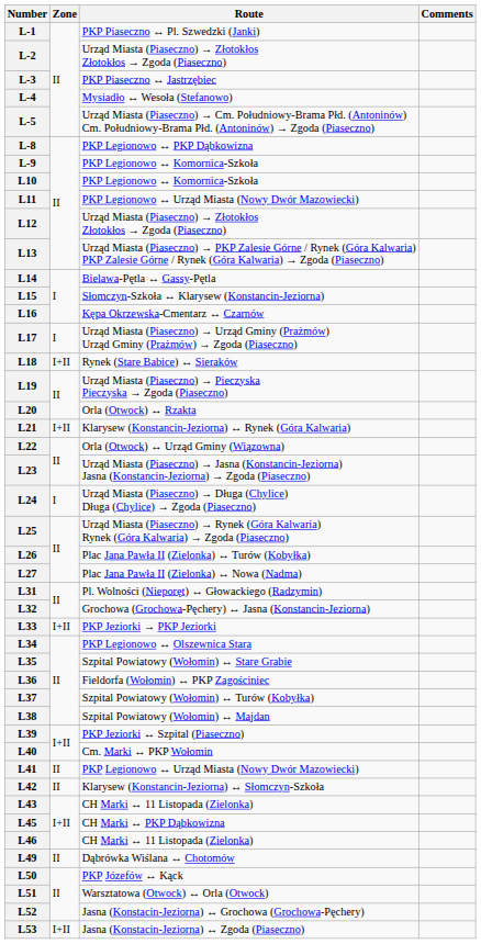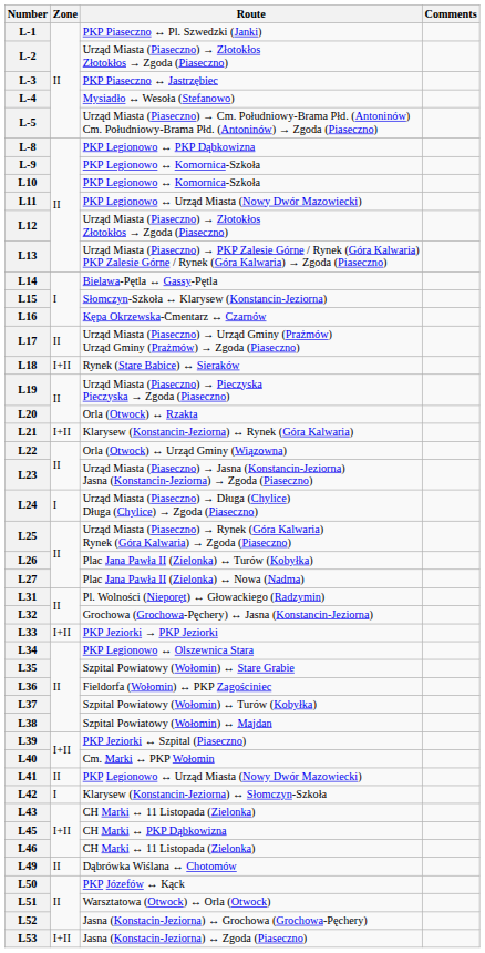 <table class="wikitable">
 <tr>
 <th>Number</th>
 <th>Zone</th>
 <th>Route</th>
 <th>Comments</th>
 </tr>
 <tr>
 <th>L-1</th>
 <td rowspan="5">II</td>
 <td><a href='#'>PKP Piaseczno</a> ↔ Pl. Szwedzki (<a href='#'>Janki</a>)</td>
 <td></td>
 </tr>
 <tr>
 <th>L-2</th>
 <td>Urząd Miasta (<a href='#'>Piaseczno</a>) → <a href='#'>Złotokłos</a><br><a href='#'>Złotokłos</a> → Zgoda (<a href='#'>Piaseczno</a>)</td>
 <td></td>
 </tr>
 <tr>
 <th>L-3</th>
 <td><a href='#'>PKP Piaseczno</a> ↔ <a href='#'>Jastrzębiec</a></td>
 <td></td>
 </tr>
 <tr>
 <th>L-4</th>
 <td><a href='#'>Mysiadło</a> ↔ Wesoła (<a href='#'>Stefanowo</a>)</td>
 <td></td>
 </tr>
 <tr>
 <th>L-5</th>
 <td>Urząd Miasta (<a href='#'>Piaseczno</a>) → Cm. Południowy-Brama Płd. (<a href='#'>Antoninów</a>)<br>Cm. Południowy-Brama Płd. (<a href='#'>Antoninów</a>) → Zgoda (<a href='#'>Piaseczno</a>)</td>
 <td></td>
 </tr>
 <tr>
 <th>L-8</th>
 <td rowspan="6">II</td>
 <td><a href='#'>PKP Legionowo</a> ↔ <a href='#'>PKP Dąbkowizna</a></td>
 <td></td>
 </tr>
 <tr>
 <th>L-9</th>
 <td><a href='#'>PKP Legionowo</a> ↔ <a href='#'>Komornica</a>-Szkoła</td>
 <td></td>
 </tr>
 <tr>
 <th>L10</th>
 <td><a href='#'>PKP Legionowo</a> ↔ <a href='#'>Komornica</a>-Szkoła</td>
 <td></td>
 </tr>
 <tr>
 <th>L11</th>
 <td><a href='#'>PKP Legionowo</a> ↔ Urząd Miasta (<a href='#'>Nowy Dwór Mazowiecki</a>)</td>
 <td></td>
 </tr>
 <tr>
 <th>L12</th>
 <td>Urząd Miasta (<a href='#'>Piaseczno</a>) → <a href='#'>Złotokłos</a><br><a href='#'>Złotokłos</a> → Zgoda (<a href='#'>Piaseczno</a>)</td>
 <td></td>
 </tr>
 <tr>
 <th>L13</th>
 <td>Urząd Miasta (<a href='#'>Piaseczno</a>) → <a href='#'>PKP Zalesie Górne</a> / Rynek (<a href='#'>Góra Kalwaria</a>)<br><a href='#'>PKP Zalesie Górne</a> / Rynek (<a href='#'>Góra Kalwaria</a>) → Zgoda (<a href='#'>Piaseczno</a>)</td>
 <td></td>
 </tr>
 <tr>
 <th>L14</th>
 <td rowspan="3">I</td>
 <td><a href='#'>Bielawa</a>-Pętla ↔ <a href='#'>Gassy</a>-Pętla</td>
 <td></td>
 </tr>
 <tr>
 <th>L15</th>
 <td><a href='#'>Słomczyn</a>-Szkoła ↔ Klarysew (<a href='#'>Konstancin-Jeziorna</a>)</td>
 <td></td>
 </tr>
 <tr>
 <th>L16</th>
 <td><a href='#'>Kępa Okrzewska</a>-Cmentarz ↔ <a href='#'>Czarnów</a></td>
 <td></td>
 </tr>
 <tr>
 <th>L17</th>
-<td>I</td>
+<td>II</td>
 <td>Urząd Miasta (<a href='#'>Piaseczno</a>) → Urząd Gminy (<a href='#'>Prażmów</a>)<br>Urząd Gminy (<a href='#'>Prażmów</a>) → Zgoda (<a href='#'>Piaseczno</a>)</td>
 <td></td>
 </tr>
 <tr>
 <th>L18</th>
 <td>I+II</td>
 <td>Rynek (<a href='#'>Stare Babice</a>) ↔ <a href='#'>Sieraków</a></td>
 <td></td>
 </tr>
 <tr>
 <th>L19</th>
 <td rowspan="2">II</td>
 <td>Urząd Miasta (<a href='#'>Piaseczno</a>) → <a href='#'>Pieczyska</a><br><a href='#'>Pieczyska</a> → Zgoda (<a href='#'>Piaseczno</a>)</td>
 <td></td>
 </tr>
 <tr>
 <th>L20</th>
 <td>Orla (<a href='#'>Otwock</a>) ↔ <a href='#'>Rzakta</a></td>
 <td></td>
 </tr>
 <tr>
 <th>L21</th>
 <td>I+II</td>
 <td>Klarysew (<a href='#'>Konstancin-Jeziorna</a>) ↔ Rynek (<a href='#'>Góra Kalwaria</a>)</td>
 <td></td>
 </tr>
 <tr>
 <th>L22</th>
 <td rowspan="2">II</td>
 <td>Orla (<a href='#'>Otwock</a>) ↔ Urząd Gminy (<a href='#'>Wiązowna</a>)</td>
 <td></td>
 </tr>
 <tr>
 <th>L23</th>
 <td>Urząd Miasta (<a href='#'>Piaseczno</a>) → Jasna (<a href='#'>Konstancin-Jeziorna</a>)<br>Jasna (<a href='#'>Konstancin-Jeziorna</a>) → Zgoda (<a href='#'>Piaseczno</a>)</td>
 <td></td>
 </tr>
 <tr>
 <th>L24</th>
 <td>I</td>
 <td>Urząd Miasta (<a href='#'>Piaseczno</a>) → Długa (<a href='#'>Chylice</a>)<br>Długa (<a href='#'>Chylice</a>) → Zgoda (<a href='#'>Piaseczno</a>)</td>
 <td></td>
 </tr>
 <tr>
 <th>L25</th>
 <td rowspan="3">II</td>
 <td>Urząd Miasta (<a href='#'>Piaseczno</a>) → Rynek (<a href='#'>Góra Kalwaria</a>)<br>Rynek (<a href='#'>Góra Kalwaria</a>) → Zgoda (<a href='#'>Piaseczno</a>)</td>
 <td></td>
 </tr>
 <tr>
 <th>L26</th>
 <td>Plac <a href='#'>Jana Pawła II</a> (<a href='#'>Zielonka</a>) ↔ Turów (<a href='#'>Kobyłka</a>)</td>
 <td></td>
 </tr>
 <tr>
 <th>L27</th>
 <td>Plac <a href='#'>Jana Pawła II</a> (<a href='#'>Zielonka</a>) ↔ Nowa (<a href='#'>Nadma</a>)</td>
 <td></td>
 </tr>
 <tr>
 <th>L31</th>
 <td rowspan="2">II</td>
 <td>Pl. Wolności (<a href='#'>Nieporęt</a>) ↔  Głowackiego (<a href='#'>Radzymin</a>)</td>
 <td></td>
 </tr>
 <tr>
 <th>L32</th>
 <td>Grochowa (<a href='#'>Grochowa</a>-Pęchery) ↔ Jasna (<a href='#'>Konstancin-Jeziorna</a>)</td>
 <td></td>
 </tr>
 <tr>
 <th>L33</th>
 <td>I+II</td>
 <td><a href='#'>PKP Jeziorki</a> <em>→</em> <a href='#'>PKP Jeziorki</a></td>
 <td></td>
 </tr>
 <tr>
 <th>L34</th>
 <td rowspan="5">II</td>
 <td><a href='#'>PKP Legionowo</a> ↔ <a href='#'>Olszewnica Stara</a></td>
 <td></td>
 </tr>
 <tr>
 <th>L35</th>
 <td>Szpital Powiatowy (<a href='#'>Wołomin</a>) ↔ <a href='#'>Stare Grabie</a></td>
 <td></td>
 </tr>
 <tr>
 <th>L36</th>
 <td>Fieldorfa (<a href='#'>Wołomin</a>) ↔ PKP <a href='#'>Zagościniec</a></td>
 <td></td>
 </tr>
 <tr>
 <th>L37</th>
 <td>Szpital Powiatowy (<a href='#'>Wołomin</a>) ↔ Turów (<a href='#'>Kobyłka</a>)</td>
 <td></td>
 </tr>
 <tr>
 <th>L38</th>
 <td>Szpital Powiatowy (<a href='#'>Wołomin</a>) ↔ <a href='#'>Majdan</a></td>
 <td></td>
 </tr>
 <tr>
 <th>L39</th>
 <td rowspan="2">I+II</td>
 <td><a href='#'>PKP Jeziorki</a> ↔ Szpital (<a href='#'>Piaseczno</a>)</td>
 <td></td>
 </tr>
 <tr>
 <th>L40</th>
 <td>Cm. <a href='#'>Marki</a> ↔ PKP <a href='#'>Wołomin</a></td>
 <td></td>
 </tr>
 <tr>
 <th>L41</th>
 <td>II</td>
 <td><a href='#'>PKP</a> <a href='#'>Legionowo</a> ↔ Urząd Miasta (<a href='#'>Nowy Dwór Mazowiecki</a>)</td>
 <td></td>
 </tr>
 <tr>
 <th>L42</th>
-<td>II</td>
+<td>I</td>
 <td>Klarysew (<a href='#'>Konstancin-Jeziorna</a>) ↔ <a href='#'>Słomczyn</a>-Szkoła</td>
 <td></td>
 </tr>
 <tr>
 <th>L43</th>
 <td rowspan="3">I+II</td>
 <td>CH <a href='#'>Marki</a> ↔ 11 Listopada (<a href='#'>Zielonka</a>)</td>
 <td></td>
 </tr>
 <tr>
 <th>L45</th>
 <td>CH <a href='#'>Marki</a> ↔ <a href='#'>PKP Dąbkowizna</a></td>
 <td></td>
 </tr>
 <tr>
 <th>L46</th>
 <td>CH <a href='#'>Marki</a> ↔ 11 Listopada (<a href='#'>Zielonka</a>)</td>
 <td></td>
 </tr>
 <tr>
 <th>L49</th>
 <td>II</td>
 <td>Dąbrówka Wiślana ↔ <a href='#'>Chotomów</a></td>
 <td></td>
 </tr>
 <tr>
 <th>L50</th>
 <td rowspan="3">II</td>
 <td><a href='#'>PKP</a> <a href='#'>Józefów</a> ↔ Kąck</td>
 <td></td>
 </tr>
 <tr>
 <th>L51</th>
 <td>Warsztatowa (<a href='#'>Otwock</a>) ↔ Orla (<a href='#'>Otwock</a>)</td>
 <td></td>
 </tr>
 <tr>
 <th>L52</th>
 <td>Jasna (<a href='#'>Konstacin-Jeziorna</a>) ↔ Grochowa (<a href='#'>Grochowa</a>-Pęchery)</td>
 <td></td>
 </tr>
 <tr>
 <th>L53</th>
 <td>I+II</td>
 <td>Jasna (<a href='#'>Konstacin-Jeziorna</a>) ↔ Zgoda (<a href='#'>Piaseczno</a>)</td>
 <td></td>
 </tr>
 </table>
